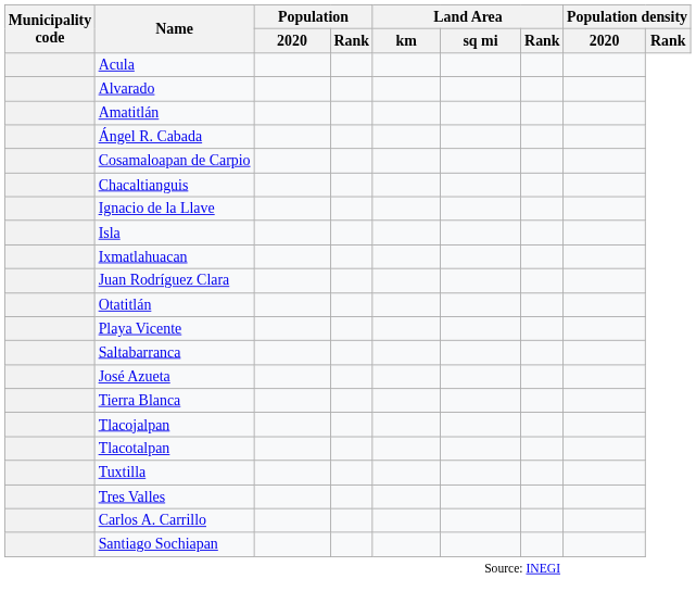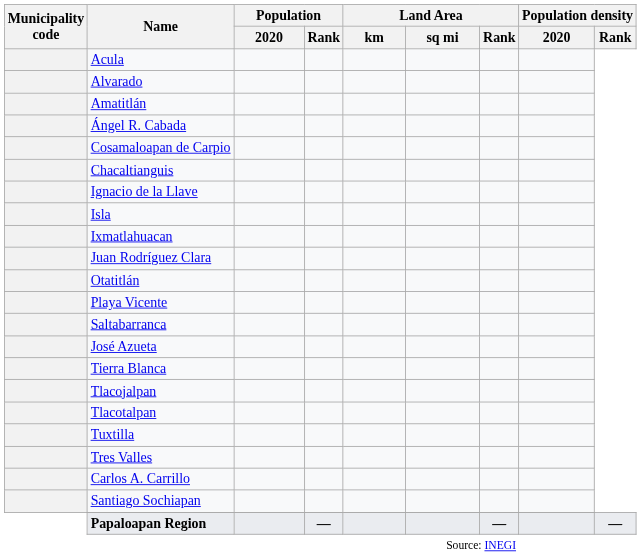 <table class="wikitable sortable" style="border:0 none; background-color: transparent;">
 <tr>
 <th rowspan="2">Municipality<br>code</th>
 <th rowspan="2">Name</th>
 <th rowspan="1" colspan="2">Population</th>
 <th rowspan="1" colspan="3">Land Area</th>
 <th rowspan="1" colspan="2">Population density</th>
 </tr>
 <tr>
 <th class="unsortable" style="padding: 0 1.5rem;">2020</th>
 <th>Rank</th>
 <th class="unsortable" style="padding: 0 1.5rem;">km</th>
 <th class="unsortable" style="padding: 0 1.5rem;">sq mi</th>
 <th>Rank</th>
 <th class="unsortable" style="padding: 0 1.5rem;">2020</th>
 <th>Rank</th>
 </tr>
 <tr style="background-color:#f8f9fa">
 <th></th>
 <td><a href='#'>Acula</a></td>
 <td></td>
 <td></td>
 <td></td>
 <td></td>
 <td></td>
 <td></td>
 </tr>
 <tr style="background-color:#f8f9fa">
 <th></th>
 <td><a href='#'>Alvarado</a></td>
 <td></td>
 <td></td>
 <td></td>
 <td></td>
 <td></td>
 <td></td>
 </tr>
 <tr style="background-color:#f8f9fa">
 <th></th>
 <td><a href='#'>Amatitlán</a></td>
 <td></td>
 <td></td>
 <td></td>
 <td></td>
 <td></td>
 <td></td>
 </tr>
 <tr style="background-color:#f8f9fa">
 <th></th>
 <td><a href='#'>Ángel R. Cabada</a></td>
 <td></td>
 <td></td>
 <td></td>
 <td></td>
 <td></td>
 <td></td>
 </tr>
 <tr style="background-color:#f8f9fa">
 <th></th>
 <td><a href='#'>Cosamaloapan de Carpio</a></td>
 <td></td>
 <td></td>
 <td></td>
 <td></td>
 <td></td>
 <td></td>
 </tr>
 <tr style="background-color:#f8f9fa">
 <th></th>
 <td><a href='#'>Chacaltianguis</a></td>
 <td></td>
 <td></td>
 <td></td>
 <td></td>
 <td></td>
 <td></td>
 </tr>
 <tr style="background-color:#f8f9fa">
 <th></th>
 <td><a href='#'>Ignacio de la Llave</a></td>
 <td></td>
 <td></td>
 <td></td>
 <td></td>
 <td></td>
 <td></td>
 </tr>
 <tr style="background-color:#f8f9fa">
 <th></th>
 <td><a href='#'>Isla</a></td>
 <td></td>
 <td></td>
 <td></td>
 <td></td>
 <td></td>
 <td></td>
 </tr>
 <tr style="background-color:#f8f9fa">
 <th></th>
 <td><a href='#'>Ixmatlahuacan</a></td>
 <td></td>
 <td></td>
 <td></td>
 <td></td>
 <td></td>
 <td></td>
 </tr>
 <tr style="background-color:#f8f9fa">
 <th></th>
 <td><a href='#'>Juan Rodríguez Clara</a></td>
 <td></td>
 <td></td>
 <td></td>
 <td></td>
 <td></td>
 <td></td>
 </tr>
 <tr style="background-color:#f8f9fa">
 <th></th>
 <td><a href='#'>Otatitlán</a></td>
 <td></td>
 <td></td>
 <td></td>
 <td></td>
 <td></td>
 <td></td>
 </tr>
 <tr style="background-color:#f8f9fa">
 <th></th>
 <td><a href='#'>Playa Vicente</a></td>
 <td></td>
 <td></td>
 <td></td>
 <td></td>
 <td></td>
 <td></td>
 </tr>
 <tr style="background-color:#f8f9fa">
 <th></th>
 <td><a href='#'>Saltabarranca</a></td>
 <td></td>
 <td></td>
 <td></td>
 <td></td>
 <td></td>
 <td></td>
 </tr>
 <tr style="background-color:#f8f9fa">
 <th></th>
 <td><a href='#'>José Azueta</a></td>
 <td></td>
 <td></td>
 <td></td>
 <td></td>
 <td></td>
 <td></td>
 </tr>
 <tr style="background-color:#f8f9fa">
 <th></th>
 <td><a href='#'>Tierra Blanca</a></td>
 <td></td>
 <td></td>
 <td></td>
 <td></td>
 <td></td>
 <td></td>
 </tr>
 <tr style="background-color:#f8f9fa">
 <th></th>
 <td><a href='#'>Tlacojalpan</a></td>
 <td></td>
 <td></td>
 <td></td>
 <td></td>
 <td></td>
 <td></td>
 </tr>
 <tr style="background-color:#f8f9fa">
 <th></th>
 <td><a href='#'>Tlacotalpan</a></td>
 <td></td>
 <td></td>
 <td></td>
 <td></td>
 <td></td>
 <td></td>
 </tr>
 <tr style="background-color:#f8f9fa">
 <th></th>
 <td><a href='#'>Tuxtilla</a></td>
 <td></td>
 <td></td>
 <td></td>
 <td></td>
 <td></td>
 <td></td>
 </tr>
 <tr style="background-color:#f8f9fa">
 <th></th>
 <td><a href='#'>Tres Valles</a></td>
 <td></td>
 <td></td>
 <td></td>
 <td></td>
 <td></td>
 <td></td>
 </tr>
 <tr style="background-color:#f8f9fa">
 <th></th>
 <td><a href='#'>Carlos A. Carrillo</a></td>
 <td></td>
 <td></td>
 <td></td>
 <td></td>
 <td></td>
 <td></td>
 </tr>
 <tr style="background-color:#f8f9fa">
 <th></th>
 <td><a href='#'>Santiago Sochiapan</a></td>
 <td></td>
 <td></td>
 <td></td>
 <td></td>
 <td></td>
 <td></td>
 </tr>
 <tr>
 </tr>
+<tr class="sortbottom" style="border: 0 none;">
+<td style="border: 0 none; background-color: transparent"></td>
+<td style="background-color:#eaecf0"><strong>Papaloapan Region</strong></td>
+<td align="right" style="background-color:#eaecf0"><strong></strong></td>
+<td align="center" style="background-color:#eaecf0"><strong>—</strong></td>
+<td style="background-color:#eaecf0"><strong></strong></td>
+<td align="right" style="background-color:#eaecf0"><strong></strong></td>
+<td align="center" style="background-color:#eaecf0"><strong>—</strong></td>
+<td align="right" style="background-color:#eaecf0"><strong></strong></td>
+<td align="center" style="background-color:#eaecf0"><strong>—</strong></td>
+</tr>
 <tr class="sortbottom" style="text-align:center; border: 0 none;">
 <td colspan="7" style="text-align:right; border:none; background-color: transparent"><small>Source: <a href='#'>INEGI</a></small></td>
 </tr>
 </table>
